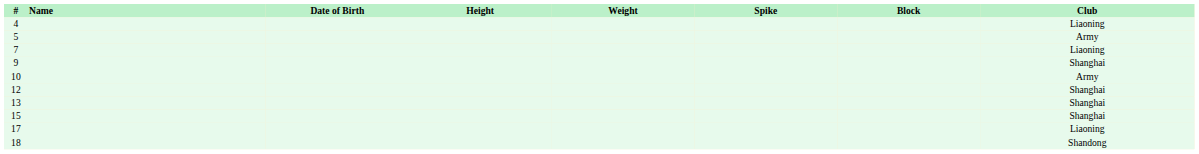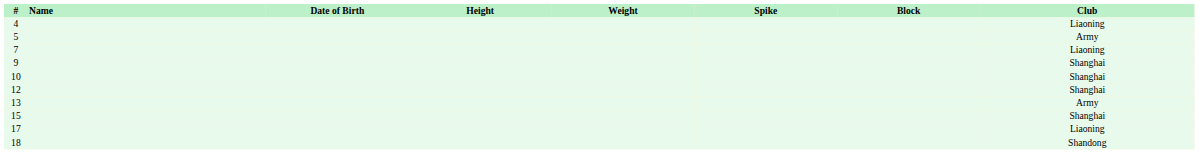 <table border=0 cellpadding=2 cellspacing=0  |- bgcolor=#FFECCE style=text-align:center; font-size:90%; width=100%>
 <tr bgcolor=#BBF0C9>
 <th width=2%>#</th>
 <th align=left width=20%>Name</th>
 <th width=12%>Date of Birth</th>
 <th width=12%>Height</th>
 <th width=12%>Weight</th>
 <th width=12%>Spike</th>
 <th width=12%>Block</th>
 <th width=20%>Club</th>
 </tr>
 <tr bgcolor=#E7FAEC>
 <td>4</td>
 <td align=left></td>
 <td align=right></td>
 <td></td>
 <td></td>
 <td></td>
 <td></td>
 <td>Liaoning</td>
 </tr>
 <tr bgcolor=#E7FAEC>
 <td>5</td>
 <td align=left></td>
 <td align=right></td>
 <td></td>
 <td></td>
 <td></td>
 <td></td>
 <td>Army</td>
 </tr>
 <tr bgcolor=#E7FAEC>
 <td>7</td>
 <td align=left></td>
 <td align=right></td>
 <td></td>
 <td></td>
 <td></td>
 <td></td>
 <td>Liaoning</td>
 </tr>
 <tr bgcolor=#E7FAEC>
 <td>9</td>
 <td align=left></td>
 <td align=right></td>
 <td></td>
 <td></td>
 <td></td>
 <td></td>
 <td>Shanghai</td>
 </tr>
 <tr bgcolor=#E7FAEC>
 <td>10</td>
 <td align=left></td>
 <td align=right></td>
 <td></td>
 <td></td>
 <td></td>
 <td></td>
-<td>Army</td>
+<td>Shanghai</td>
 </tr>
 <tr bgcolor=#E7FAEC>
 <td>12</td>
 <td align=left></td>
 <td align=right></td>
 <td></td>
 <td></td>
 <td></td>
 <td></td>
 <td>Shanghai</td>
 </tr>
 <tr bgcolor=#E7FAEC>
 <td>13</td>
 <td align=left></td>
 <td align=right></td>
 <td></td>
 <td></td>
 <td></td>
 <td></td>
-<td>Shanghai</td>
+<td>Army</td>
 </tr>
 <tr bgcolor=#E7FAEC>
 <td>15</td>
 <td align=left></td>
 <td align=right></td>
 <td></td>
 <td></td>
 <td></td>
 <td></td>
 <td>Shanghai</td>
 </tr>
 <tr bgcolor=#E7FAEC>
 <td>17</td>
 <td align=left></td>
 <td align=right></td>
 <td></td>
 <td></td>
 <td></td>
 <td></td>
 <td>Liaoning</td>
 </tr>
 <tr bgcolor=#E7FAEC>
 <td>18</td>
 <td align=left></td>
 <td align=right></td>
 <td></td>
 <td></td>
 <td></td>
 <td></td>
 <td>Shandong</td>
 </tr>
 </table>
